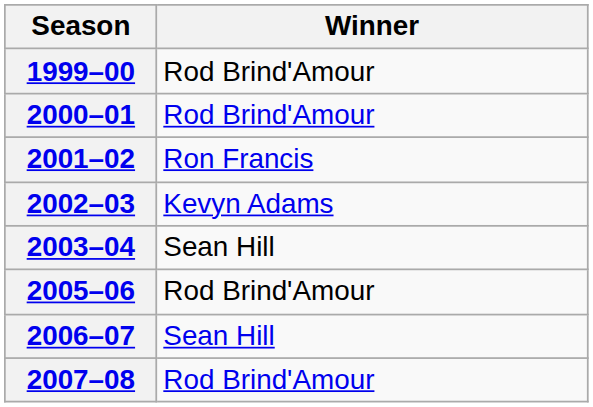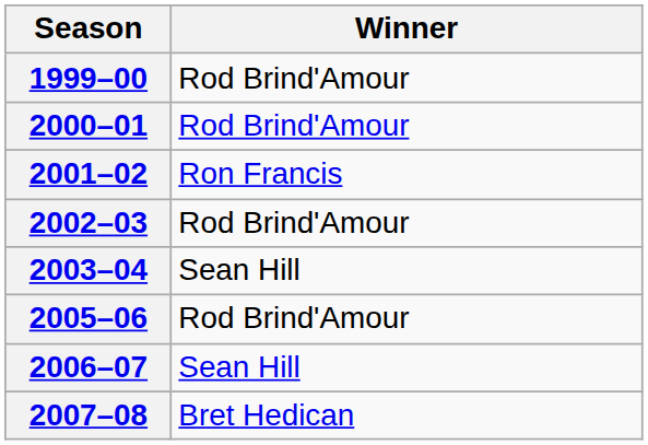 <table class="wikitable">
 <tr>
 <th scope="col" style="width:5em">Season</th>
 <th scope="col" style="width:15em">Winner</th>
 </tr>
 <tr>
 <th scope="row"><a href='#'>1999–00</a></th>
 <td>Rod Brind'Amour</td>
 </tr>
 <tr>
 <th scope="row"><a href='#'>2000–01</a></th>
 <td><a href='#'>Rod Brind'Amour</a></td>
 </tr>
 <tr>
 <th scope="row"><a href='#'>2001–02</a></th>
 <td><a href='#'>Ron Francis</a></td>
 </tr>
 <tr>
 <th scope="row"><a href='#'>2002–03</a></th>
-<td><a href='#'>Kevyn Adams</a></td>
+<td>Rod Brind'Amour</td>
 </tr>
 <tr>
 <th scope="row"><a href='#'>2003–04</a></th>
 <td>Sean Hill</td>
 </tr>
 <tr>
 <th scope="row"><a href='#'>2005–06</a></th>
 <td>Rod Brind'Amour</td>
 </tr>
 <tr>
 <th scope="row"><a href='#'>2006–07</a></th>
 <td><a href='#'>Sean Hill</a></td>
 </tr>
 <tr>
 <th scope="row"><a href='#'>2007–08</a></th>
-<td><a href='#'>Rod Brind'Amour</a></td>
+<td><a href='#'>Bret Hedican</a></td>
 </tr>
 </table>
